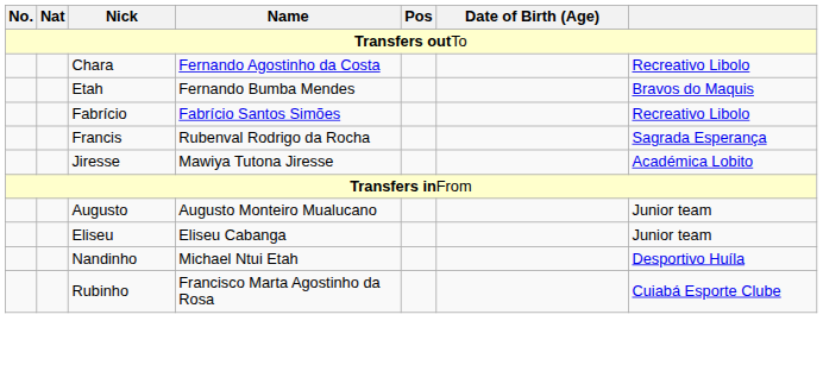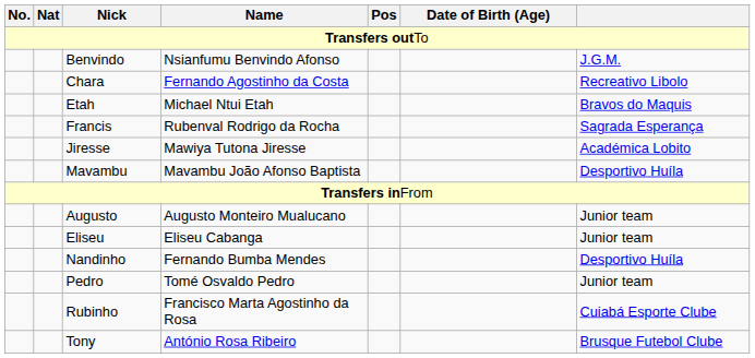 <table class="wikitable ve-ce-branchNode ve-ce-tableNode">
 <tr>
 <th>No.</th>
 <th>Nat</th>
 <th width=105px>Nick</th>
 <th width=230px>Name</th>
 <th>Pos</th>
 <th width=195px>Date of Birth (Age)</th>
 <th width=190px></th>
 </tr>
 <tr bgcolor=#ffffcc>
 <td align=center colspan=7><strong>Transfers out</strong>To</td>
 </tr>
 <tr>
 <td></td>
 <td></td>
+<td>Benvindo</td>
+<td>Nsianfumu Benvindo Afonso</td>
+<td></td>
+<td></td>
+<td> <a href='#'>J.G.M.</a></td>
+</tr>
+<tr>
+<td></td>
+<td></td>
 <td>Chara</td>
 <td><a href='#'>Fernando Agostinho da Costa</a></td>
 <td></td>
 <td></td>
 <td> <a href='#'>Recreativo Libolo</a></td>
 </tr>
 <tr>
 <td></td>
 <td></td>
 <td>Etah</td>
-<td>Fernando Bumba Mendes</td>
+<td>Michael Ntui Etah</td>
 <td></td>
 <td></td>
 <td> <a href='#'>Bravos do Maquis</a></td>
-</tr>
-<tr>
-<td></td>
-<td></td>
-<td>Fabrício</td>
-<td><a href='#'>Fabrício Santos Simões</a></td>
-<td></td>
-<td></td>
-<td> <a href='#'>Recreativo Libolo</a></td>
 </tr>
 <tr>
 <td></td>
 <td></td>
 <td>Francis</td>
 <td>Rubenval Rodrigo da Rocha</td>
 <td></td>
 <td></td>
 <td> <a href='#'>Sagrada Esperança</a></td>
 </tr>
 <tr>
 <td></td>
 <td></td>
 <td>Jiresse</td>
 <td>Mawiya Tutona Jiresse</td>
 <td></td>
 <td></td>
 <td> <a href='#'>Académica Lobito</a></td>
+</tr>
+<tr>
+<td></td>
+<td></td>
+<td>Mavambu</td>
+<td>Mavambu João Afonso Baptista</td>
+<td></td>
+<td></td>
+<td> <a href='#'>Desportivo Huíla</a></td>
 </tr>
 <tr bgcolor=#ffffcc>
 <td align=center colspan=7><strong>Transfers in</strong>From</td>
 </tr>
 <tr>
 <td></td>
 <td></td>
 <td>Augusto</td>
 <td>Augusto Monteiro Mualucano</td>
 <td></td>
 <td></td>
 <td> Junior team</td>
 </tr>
 <tr>
 <td></td>
 <td></td>
 <td>Eliseu</td>
 <td>Eliseu Cabanga</td>
 <td></td>
 <td></td>
 <td> Junior team</td>
 </tr>
 <tr>
 <td></td>
 <td></td>
 <td>Nandinho</td>
-<td>Michael Ntui Etah</td>
+<td>Fernando Bumba Mendes</td>
 <td></td>
 <td></td>
 <td> <a href='#'>Desportivo Huíla</a></td>
+</tr>
+<tr>
+<td></td>
+<td></td>
+<td>Pedro</td>
+<td>Tomé Osvaldo Pedro</td>
+<td></td>
+<td></td>
+<td> Junior team</td>
 </tr>
 <tr>
 <td></td>
 <td></td>
 <td>Rubinho</td>
 <td>Francisco Marta Agostinho da Rosa</td>
 <td></td>
 <td></td>
 <td> <a href='#'>Cuiabá Esporte Clube</a></td>
 </tr>
+<tr>
+<td></td>
+<td></td>
+<td>Tony</td>
+<td><a href='#'>António Rosa Ribeiro</a></td>
+<td></td>
+<td></td>
+<td> <a href='#'>Brusque Futebol Clube</a></td>
+</tr>
 </table>
